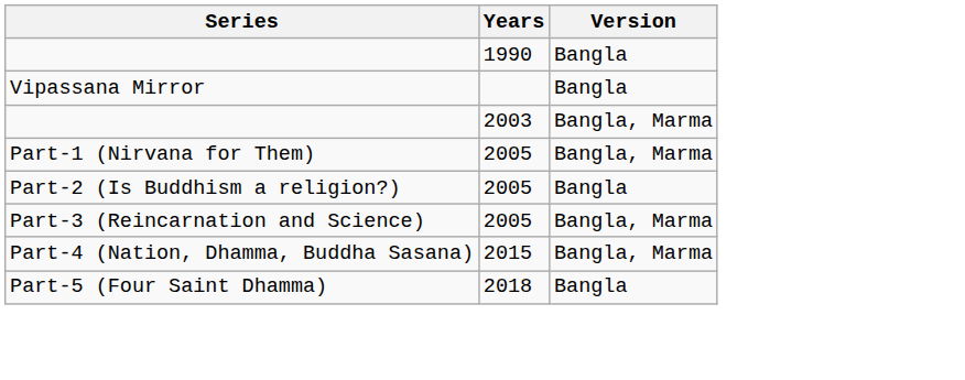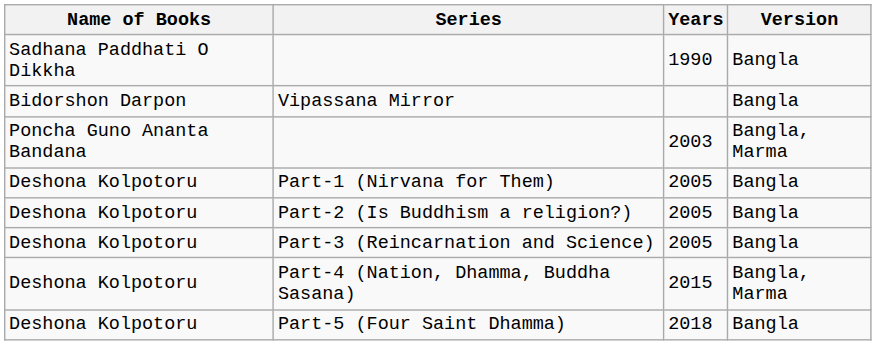 <table class="wikitable sortable">
 <tr>
+<th>Name of Books</th>
 <th>Series</th>
 <th>Years</th>
 <th>Version</th>
 </tr>
 <tr>
+<td>Sadhana Paddhati O Dikkha</td>
 <td></td>
 <td>1990</td>
 <td>Bangla</td>
 </tr>
 <tr>
+<td>Bidorshon Darpon</td>
 <td>Vipassana Mirror</td>
 <td></td>
 <td>Bangla</td>
 </tr>
 <tr>
+<td>Poncha Guno Ananta Bandana</td>
 <td></td>
 <td>2003</td>
 <td>Bangla, Marma</td>
 </tr>
 <tr>
+<td>Deshona Kolpotoru</td>
 <td>Part-1 (Nirvana for Them)</td>
 <td>2005</td>
-<td>Bangla, Marma</td>
+<td>Bangla</td>
 </tr>
 <tr>
+<td>Deshona Kolpotoru</td>
 <td>Part-2 (Is Buddhism a religion?)</td>
 <td>2005</td>
 <td>Bangla</td>
 </tr>
 <tr>
+<td>Deshona Kolpotoru</td>
 <td>Part-3 (Reincarnation and Science)</td>
 <td>2005</td>
-<td>Bangla, Marma</td>
+<td>Bangla</td>
 </tr>
 <tr>
+<td>Deshona Kolpotoru</td>
 <td>Part-4 (Nation, Dhamma, Buddha Sasana)</td>
 <td>2015</td>
 <td>Bangla, Marma</td>
 </tr>
 <tr>
+<td>Deshona Kolpotoru</td>
 <td>Part-5 (Four Saint Dhamma)</td>
 <td>2018</td>
 <td>Bangla</td>
 </tr>
 </table>
